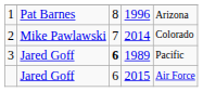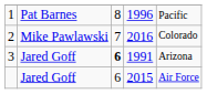 <table class="wikitable">
 <tr>
 </tr>
 <tr>
 <td>1</td>
 <td><a href='#'>Pat Barnes</a></td>
 <td>8</td>
 <td><a href='#'>1996</a></td>
-<td style="font-size:80%;">Arizona</td>
+<td style="font-size:80%;">Pacific</td>
 </tr>
 <tr>
 <td>2</td>
 <td><a href='#'>Mike Pawlawski</a></td>
 <td>7</td>
-<td><a href='#'>2014</a></td>
+<td><a href='#'>2016</a></td>
 <td style="font-size:80%;">Colorado</td>
 </tr>
 <tr>
 <td>3</td>
 <td><a href='#'>Jared Goff</a></td>
 <td><strong>6</strong></td>
-<td><a href='#'>1989</a></td>
-<td style="font-size:80%;">Pacific</td>
+<td><a href='#'>1991</a></td>
+<td style="font-size:80%;">Arizona</td>
 </tr>
 <tr>
 <td></td>
 <td><a href='#'>Jared Goff</a></td>
 <td>6</td>
 <td><a href='#'>2015</a></td>
 <td style="font-size:80%;"><a href='#'>Air Force</a></td>
 </tr>
 </table>
